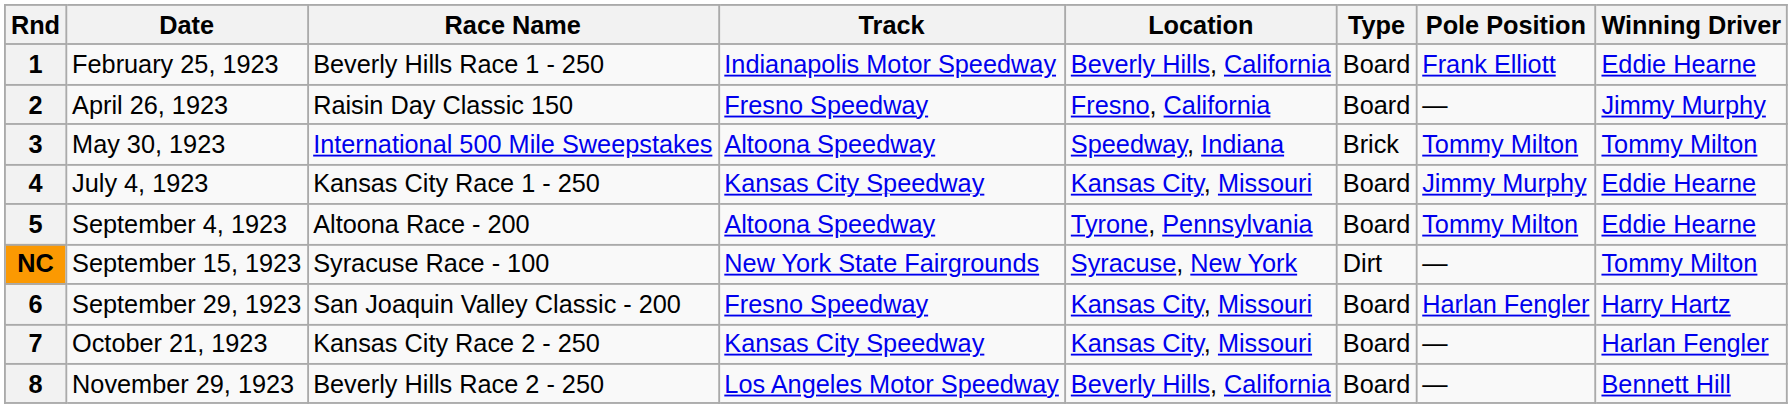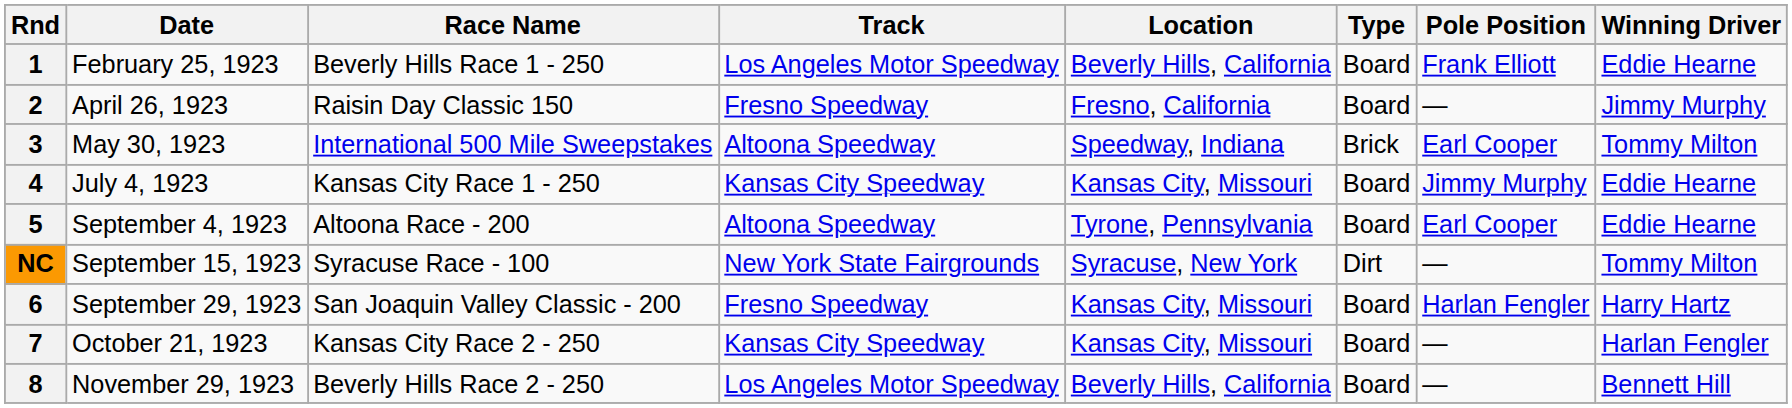 <table class="wikitable" style="font-size:85%">
 <tr>
 <th>Rnd</th>
 <th>Date</th>
 <th>Race Name</th>
 <th>Track</th>
 <th>Location</th>
 <th>Type</th>
 <th>Pole Position</th>
 <th>Winning Driver</th>
 </tr>
 <tr>
 <th>1</th>
 <td>February 25, 1923</td>
 <td> Beverly Hills Race 1 - 250</td>
-<td><a href='#'>Indianapolis Motor Speedway</a></td>
+<td><a href='#'>Los Angeles Motor Speedway</a></td>
 <td><a href='#'>Beverly Hills</a>, <a href='#'>California</a></td>
 <td>Board</td>
 <td> <a href='#'>Frank Elliott</a></td>
 <td> <a href='#'>Eddie Hearne</a></td>
 </tr>
 <tr>
 <th>2</th>
 <td>April 26, 1923</td>
 <td> Raisin Day Classic  150</td>
 <td><a href='#'>Fresno Speedway</a></td>
 <td><a href='#'>Fresno</a>, <a href='#'>California</a></td>
 <td>Board</td>
 <td>—</td>
 <td> <a href='#'>Jimmy Murphy</a></td>
 </tr>
 <tr>
 <th>3</th>
 <td>May 30, 1923</td>
 <td> <a href='#'>International 500 Mile Sweepstakes</a></td>
 <td><a href='#'>Altoona Speedway</a></td>
 <td><a href='#'>Speedway</a>, <a href='#'>Indiana</a></td>
 <td>Brick</td>
-<td> <a href='#'>Tommy Milton</a></td>
+<td> <a href='#'>Earl Cooper</a></td>
 <td> <a href='#'>Tommy Milton</a></td>
 </tr>
 <tr>
 <th>4</th>
 <td>July 4, 1923</td>
 <td> Kansas City Race 1 - 250</td>
 <td><a href='#'>Kansas City Speedway</a></td>
 <td><a href='#'>Kansas City</a>, <a href='#'>Missouri</a></td>
 <td>Board</td>
 <td> <a href='#'>Jimmy Murphy</a></td>
 <td> <a href='#'>Eddie Hearne</a></td>
 </tr>
 <tr>
 <th>5</th>
 <td>September 4, 1923</td>
 <td> Altoona Race - 200</td>
 <td><a href='#'>Altoona Speedway</a></td>
 <td><a href='#'>Tyrone</a>, <a href='#'>Pennsylvania</a></td>
 <td>Board</td>
-<td> <a href='#'>Tommy Milton</a></td>
+<td> <a href='#'>Earl Cooper</a></td>
 <td> <a href='#'>Eddie Hearne</a></td>
 </tr>
 <tr>
 <th style="background:#fb9902; text-align:center;"><strong>NC</strong></th>
 <td>September 15, 1923</td>
 <td> Syracuse Race - 100</td>
 <td><a href='#'>New York State Fairgrounds</a></td>
 <td><a href='#'>Syracuse</a>, <a href='#'>New York</a></td>
 <td>Dirt</td>
 <td>—</td>
 <td> <a href='#'>Tommy Milton</a></td>
 </tr>
 <tr>
 <th>6</th>
 <td>September 29, 1923</td>
 <td> San Joaquin Valley Classic - 200</td>
 <td><a href='#'>Fresno Speedway</a></td>
 <td><a href='#'>Kansas City</a>, <a href='#'>Missouri</a></td>
 <td>Board</td>
 <td> <a href='#'>Harlan Fengler</a></td>
 <td> <a href='#'>Harry Hartz</a></td>
 </tr>
 <tr>
 <th>7</th>
 <td>October 21, 1923</td>
 <td> Kansas City Race 2 - 250</td>
 <td><a href='#'>Kansas City Speedway</a></td>
 <td><a href='#'>Kansas City</a>, <a href='#'>Missouri</a></td>
 <td>Board</td>
 <td>—</td>
 <td> <a href='#'>Harlan Fengler</a></td>
 </tr>
 <tr>
 <th>8</th>
 <td>November 29, 1923</td>
 <td> Beverly Hills Race 2 - 250</td>
 <td><a href='#'>Los Angeles Motor Speedway</a></td>
 <td><a href='#'>Beverly Hills</a>, <a href='#'>California</a></td>
 <td>Board</td>
 <td>—</td>
 <td> <a href='#'>Bennett Hill</a></td>
 </tr>
 </table>
